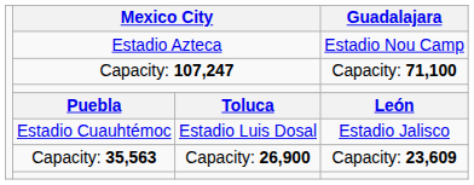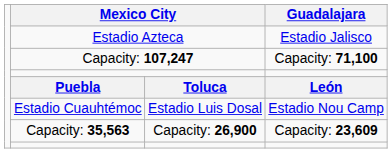 <table class="wikitable" style="text-align:center">
 <tr>
 <td rowspan="8"><br></td>
 <th colspan=2><a href='#'>Mexico City</a></th>
 <th><a href='#'>Guadalajara</a></th>
 </tr>
 <tr>
 <td colspan=2><a href='#'>Estadio Azteca</a></td>
-<td><a href='#'>Estadio Nou Camp</a></td>
+<td><a href='#'>Estadio Jalisco</a></td>
 </tr>
 <tr>
 <td colspan=2>Capacity: <strong>107,247</strong></td>
 <td>Capacity: <strong>71,100</strong></td>
 </tr>
 <tr>
 <td colspan=2></td>
 <td></td>
 </tr>
 <tr>
 <th><a href='#'>Puebla</a></th>
 <th><a href='#'>Toluca</a></th>
 <th><a href='#'>León</a></th>
 </tr>
 <tr>
 <td><a href='#'>Estadio Cuauhtémoc</a></td>
 <td><a href='#'>Estadio Luis Dosal</a></td>
-<td><a href='#'>Estadio Jalisco</a></td>
+<td><a href='#'>Estadio Nou Camp</a></td>
 </tr>
 <tr>
 <td>Capacity: <strong>35,563</strong></td>
 <td>Capacity: <strong>26,900</strong></td>
 <td>Capacity: <strong>23,609</strong></td>
 </tr>
 <tr>
 <td></td>
 <td></td>
 <td></td>
 </tr>
 </table>
